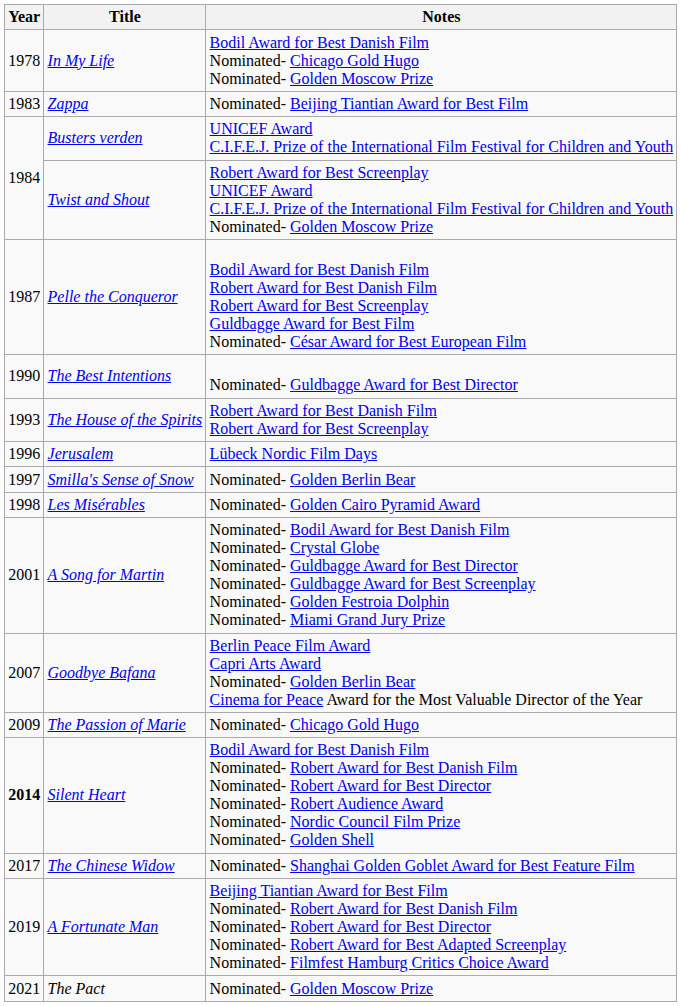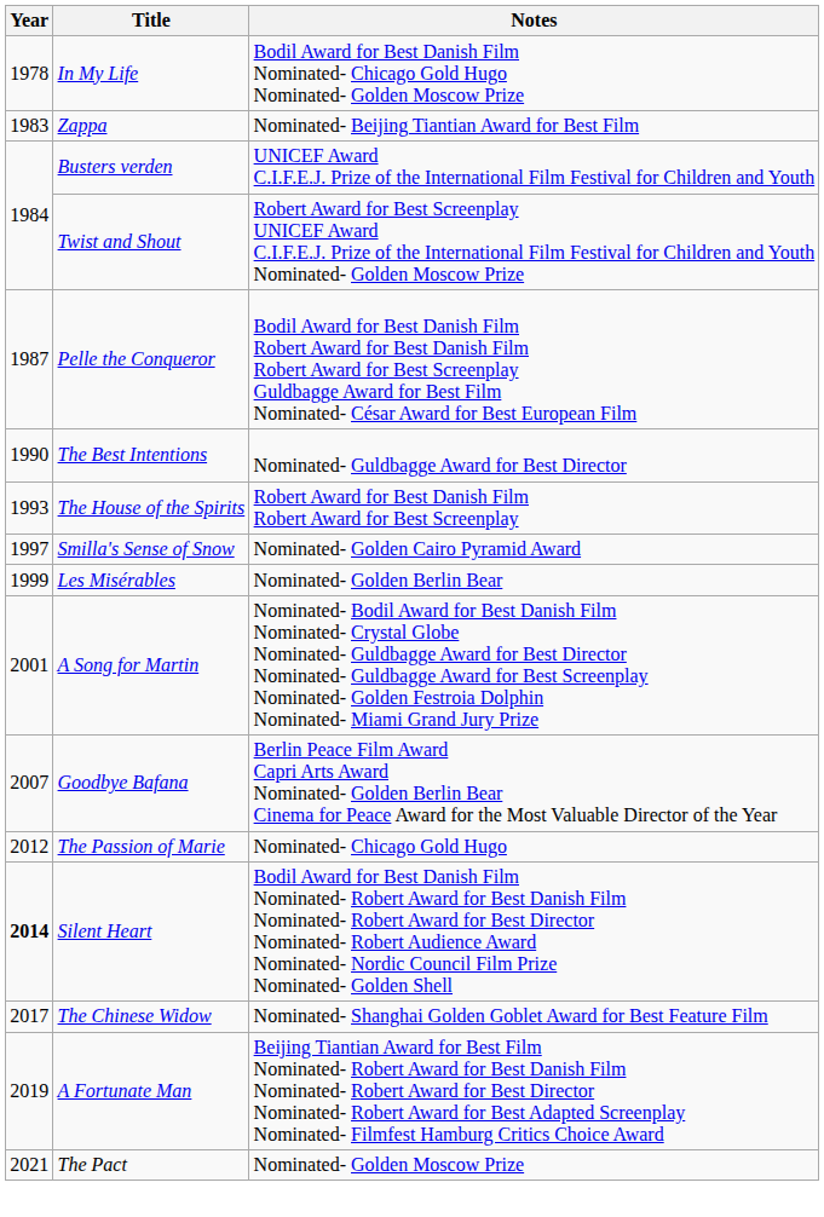 <table class = "wikitable">
 <tr>
 <th>Year</th>
 <th>Title</th>
 <th>Notes</th>
 </tr>
 <tr>
 <td>1978</td>
 <td><a href='#'><em>In My Life</em></a></td>
 <td><a href='#'>Bodil Award for Best Danish Film</a><br>Nominated- <a href='#'>Chicago Gold Hugo</a><br>Nominated- <a href='#'>Golden Moscow Prize</a></td>
 </tr>
 <tr>
 <td>1983</td>
 <td><em><a href='#'>Zappa</a></em></td>
 <td>Nominated- <a href='#'>Beijing Tiantian Award for Best Film</a></td>
 </tr>
 <tr>
 <td rowspan="2">1984</td>
 <td><em><a href='#'>Busters verden</a></em></td>
 <td><a href='#'>UNICEF Award</a><br><a href='#'>C.I.F.E.J. Prize of the International Film Festival for Children and Youth</a></td>
 </tr>
 <tr>
 <td><a href='#'><em>Twist and Shout</em></a></td>
 <td><a href='#'>Robert Award for Best Screenplay</a><br><a href='#'>UNICEF Award</a><br><a href='#'>C.I.F.E.J. Prize of the International Film Festival for Children and Youth</a><br>Nominated- <a href='#'>Golden Moscow Prize</a></td>
 </tr>
 <tr>
 <td>1987</td>
 <td><em><a href='#'>Pelle the Conqueror</a></em></td>
 <td><br><a href='#'>Bodil Award for Best Danish Film</a><br><a href='#'>Robert Award for Best Danish Film</a><br><a href='#'>Robert Award for Best Screenplay</a><br><a href='#'>Guldbagge Award for Best Film</a><br>Nominated- <a href='#'>César Award for Best European Film</a></td>
 </tr>
 <tr>
 <td>1990</td>
 <td><em><a href='#'>The Best Intentions</a></em></td>
 <td><br>Nominated- <a href='#'>Guldbagge Award for Best Director</a></td>
 </tr>
 <tr>
 <td>1993</td>
 <td><em><a href='#'>The House of the Spirits</a></em></td>
 <td><a href='#'>Robert Award for Best Danish Film</a><br><a href='#'>Robert Award for Best Screenplay</a></td>
 </tr>
 <tr>
-<td>1996</td>
-<td><em><a href='#'>Jerusalem</a></em></td>
-<td><a href='#'>Lübeck Nordic Film Days</a></td>
+<td>1997</td>
+<td><em><a href='#'>Smilla's Sense of Snow</a></em></td>
+<td>Nominated- <a href='#'>Golden Cairo Pyramid Award</a></td>
 </tr>
 <tr>
-<td>1997</td>
-<td><em><a href='#'>Smilla's Sense of Snow</a></em></td>
+<td>1999</td>
+<td><em><a href='#'>Les Misérables</a></em></td>
 <td>Nominated- <a href='#'>Golden Berlin Bear</a></td>
-</tr>
-<tr>
-<td>1998</td>
-<td><em><a href='#'>Les Misérables</a></em></td>
-<td>Nominated- <a href='#'>Golden Cairo Pyramid Award</a></td>
 </tr>
 <tr>
 <td>2001</td>
 <td><em><a href='#'>A Song for Martin</a></em></td>
 <td>Nominated- <a href='#'>Bodil Award for Best Danish Film</a><br>Nominated- <a href='#'>Crystal Globe</a><br>Nominated- <a href='#'>Guldbagge Award for Best Director</a><br>Nominated- <a href='#'>Guldbagge Award for Best Screenplay</a><br>Nominated- <a href='#'>Golden Festroia Dolphin</a><br>Nominated- <a href='#'>Miami Grand Jury Prize</a></td>
 </tr>
 <tr>
 <td>2007</td>
 <td><em><a href='#'>Goodbye Bafana</a></em></td>
 <td><a href='#'>Berlin Peace Film Award</a><br><a href='#'>Capri Arts Award</a><br>Nominated- <a href='#'>Golden Berlin Bear</a><br><a href='#'>Cinema for Peace</a> Award for the Most Valuable Director of the Year</td>
 </tr>
 <tr>
-<td>2009</td>
+<td>2012</td>
 <td><em><a href='#'>The Passion of Marie</a></em></td>
 <td>Nominated- <a href='#'>Chicago Gold Hugo</a></td>
 </tr>
 <tr>
 <td><strong>2014</strong></td>
 <td><em><a href='#'>Silent Heart</a></em></td>
 <td><a href='#'>Bodil Award for Best Danish Film</a><br>Nominated- <a href='#'>Robert Award for Best Danish Film</a><br>Nominated- <a href='#'>Robert Award for Best Director</a><br>Nominated- <a href='#'>Robert Audience Award</a><br>Nominated- <a href='#'>Nordic Council Film Prize</a><br>Nominated- <a href='#'>Golden Shell</a></td>
 </tr>
 <tr>
 <td>2017</td>
 <td><em><a href='#'>The Chinese Widow</a></em></td>
 <td>Nominated- <a href='#'>Shanghai Golden Goblet Award for Best Feature Film</a></td>
 </tr>
 <tr>
 <td>2019</td>
 <td><em><a href='#'>A Fortunate Man</a></em></td>
 <td><a href='#'>Beijing Tiantian Award for Best Film</a><br>Nominated- <a href='#'>Robert Award for Best Danish Film</a><br>Nominated- <a href='#'>Robert Award for Best Director</a><br>Nominated- <a href='#'>Robert Award for Best Adapted Screenplay</a><br>Nominated- <a href='#'>Filmfest Hamburg Critics Choice Award</a></td>
 </tr>
 <tr>
 <td>2021</td>
 <td><em>The Pact</em></td>
 <td>Nominated- <a href='#'>Golden Moscow Prize</a></td>
 </tr>
 <tr>
 </tr>
 </table>
